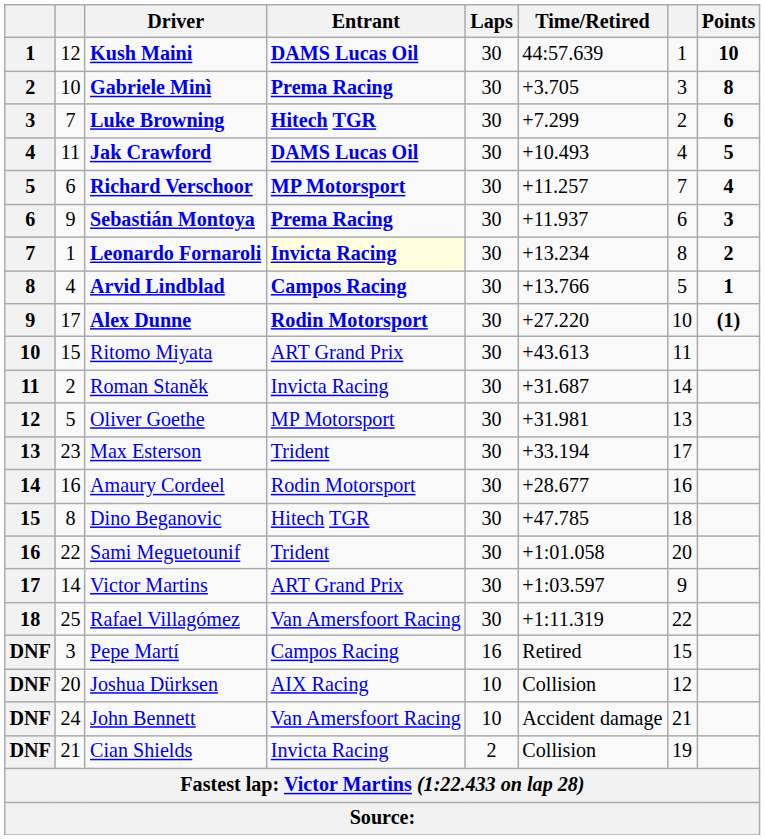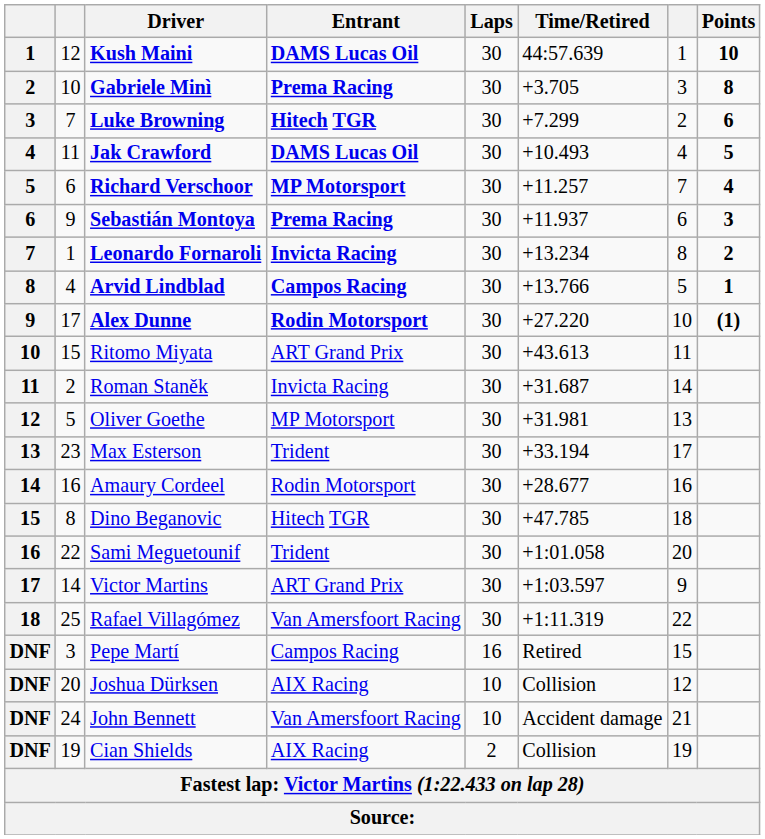 <table class="wikitable" style="font-size:85%">
 <tr>
 <th scope="col"></th>
 <th scope="col"></th>
 <th scope="col">Driver</th>
 <th scope="col">Entrant</th>
 <th scope="col">Laps</th>
 <th scope="col">Time/Retired</th>
 <th scope="col"></th>
 <th scope="col">Points</th>
 </tr>
 <tr>
 <th>1</th>
 <td align="center">12</td>
 <td> <strong><a href='#'>Kush Maini</a></strong></td>
 <td><strong><a href='#'>DAMS Lucas Oil</a></strong></td>
 <td align="center">30</td>
 <td>44:57.639</td>
 <td align="center">1</td>
 <td align="center"><strong>10</strong></td>
 </tr>
 <tr>
 <th>2</th>
 <td align="center">10</td>
 <td> <strong><a href='#'>Gabriele Minì</a></strong></td>
 <td><strong><a href='#'>Prema Racing</a></strong></td>
 <td align="center">30</td>
 <td>+3.705</td>
 <td align="center">3</td>
 <td align="center"><strong>8</strong></td>
 </tr>
 <tr>
 <th>3</th>
 <td align="center">7</td>
 <td> <strong><a href='#'>Luke Browning</a></strong></td>
 <td><strong><a href='#'>Hitech</a> <a href='#'>TGR</a></strong></td>
 <td align="center">30</td>
 <td>+7.299</td>
 <td align="center">2</td>
 <td align="center"><strong>6</strong></td>
 </tr>
 <tr>
 <th>4</th>
 <td align="center">11</td>
 <td> <strong><a href='#'>Jak Crawford</a></strong></td>
 <td><strong><a href='#'>DAMS Lucas Oil</a></strong></td>
 <td align="center">30</td>
 <td>+10.493</td>
 <td align="center">4</td>
 <td align="center"><strong>5</strong></td>
 </tr>
 <tr>
 <th>5</th>
 <td align="center">6</td>
 <td> <strong><a href='#'>Richard Verschoor</a></strong></td>
 <td><strong><a href='#'>MP Motorsport</a></strong></td>
 <td align="center">30</td>
 <td>+11.257</td>
 <td align="center">7</td>
 <td align="center"><strong>4</strong></td>
 </tr>
 <tr>
 <th>6</th>
 <td align="center">9</td>
 <td> <strong><a href='#'>Sebastián Montoya</a></strong></td>
 <td><strong><a href='#'>Prema Racing</a></strong></td>
 <td align="center">30</td>
 <td>+11.937</td>
 <td align="center">6</td>
 <td align="center"><strong>3</strong></td>
 </tr>
 <tr>
 <th>7</th>
 <td align="center">1</td>
 <td> <strong><a href='#'>Leonardo Fornaroli</a></strong></td>
-<td style="background: lightyellow;"><strong><a href='#'>Invicta Racing</a></strong></td>
+<td><strong><a href='#'>Invicta Racing</a></strong></td>
 <td align="center">30</td>
 <td>+13.234</td>
 <td align="center">8</td>
 <td align="center"><strong>2</strong></td>
 </tr>
 <tr>
 <th>8</th>
 <td align="center">4</td>
 <td> <strong><a href='#'>Arvid Lindblad</a></strong></td>
 <td><strong><a href='#'>Campos Racing</a></strong></td>
 <td align="center">30</td>
 <td>+13.766</td>
 <td align="center">5</td>
 <td align="center"><strong>1</strong></td>
 </tr>
 <tr>
 <th>9</th>
 <td align="center">17</td>
 <td> <strong><a href='#'>Alex Dunne</a></strong></td>
 <td><strong><a href='#'>Rodin Motorsport</a></strong></td>
 <td align="center">30</td>
 <td>+27.220</td>
 <td align="center">10</td>
 <td align="center"><strong>(1)</strong></td>
 </tr>
 <tr>
 <th>10</th>
 <td align="center">15</td>
 <td> <a href='#'>Ritomo Miyata</a></td>
 <td><a href='#'>ART Grand Prix</a></td>
 <td align="center">30</td>
 <td>+43.613</td>
 <td align="center">11</td>
 <td align="center"></td>
 </tr>
 <tr>
 <th>11</th>
 <td align="center">2</td>
 <td> <a href='#'>Roman Staněk</a></td>
 <td><a href='#'>Invicta Racing</a></td>
 <td align="center">30</td>
 <td>+31.687</td>
 <td align="center">14</td>
 <td align="center"></td>
 </tr>
 <tr>
 <th>12</th>
 <td align="center">5</td>
 <td> <a href='#'>Oliver Goethe</a></td>
 <td><a href='#'>MP Motorsport</a></td>
 <td align="center">30</td>
 <td>+31.981</td>
 <td align="center">13</td>
 <td></td>
 </tr>
 <tr>
 <th>13</th>
 <td align="center">23</td>
 <td> <a href='#'>Max Esterson</a></td>
 <td><a href='#'>Trident</a></td>
 <td align="center">30</td>
 <td>+33.194</td>
 <td align="center">17</td>
 <td align="center"></td>
 </tr>
 <tr>
 <th>14</th>
 <td align="center">16</td>
 <td> <a href='#'>Amaury Cordeel</a></td>
 <td><a href='#'>Rodin Motorsport</a></td>
 <td align="center">30</td>
 <td>+28.677</td>
 <td align="center">16</td>
 <td></td>
 </tr>
 <tr>
 <th>15</th>
 <td align="center">8</td>
 <td> <a href='#'>Dino Beganovic</a></td>
 <td><a href='#'>Hitech</a> <a href='#'>TGR</a></td>
 <td align="center">30</td>
 <td>+47.785</td>
 <td align="center">18</td>
 <td></td>
 </tr>
 <tr>
 <th>16</th>
 <td align="center">22</td>
 <td> <a href='#'>Sami Meguetounif</a></td>
 <td><a href='#'>Trident</a></td>
 <td align="center">30</td>
 <td>+1:01.058</td>
 <td align="center">20</td>
 <td></td>
 </tr>
 <tr>
 <th>17</th>
 <td align="center">14</td>
 <td> <a href='#'>Victor Martins</a></td>
 <td><a href='#'>ART Grand Prix</a></td>
 <td align="center">30</td>
 <td>+1:03.597</td>
 <td align="center">9</td>
 <td align="center"></td>
 </tr>
 <tr>
 <th>18</th>
 <td align="center">25</td>
 <td> <a href='#'>Rafael Villagómez</a></td>
 <td><a href='#'>Van Amersfoort Racing</a></td>
 <td align="center">30</td>
 <td>+1:11.319</td>
 <td align="center">22</td>
 <td></td>
 </tr>
 <tr>
 <th>DNF</th>
 <td align="center">3</td>
 <td> <a href='#'>Pepe Martí</a></td>
 <td><a href='#'>Campos Racing</a></td>
 <td align="center">16</td>
 <td>Retired</td>
 <td align="center">15</td>
 <td align="center"></td>
 </tr>
 <tr>
 <th>DNF</th>
 <td align="center">20</td>
 <td> <a href='#'>Joshua Dürksen</a></td>
 <td><a href='#'>AIX Racing</a></td>
 <td align="center">10</td>
 <td>Collision</td>
 <td align="center">12</td>
 <td></td>
 </tr>
 <tr>
 <th>DNF</th>
 <td align="center">24</td>
 <td> <a href='#'>John Bennett</a></td>
 <td><a href='#'>Van Amersfoort Racing</a></td>
 <td align="center">10</td>
 <td>Accident damage</td>
 <td align="center">21</td>
 <td align="center"></td>
 </tr>
 <tr>
 <th>DNF</th>
-<td align="center">21</td>
+<td align="center">19</td>
 <td> <a href='#'>Cian Shields</a></td>
-<td><a href='#'>Invicta Racing</a></td>
+<td><a href='#'>AIX Racing</a></td>
 <td align="center">2</td>
 <td>Collision</td>
 <td align="center">19</td>
 <td align="“center”"></td>
 </tr>
 <tr>
 <th colspan="8">Fastest lap: <strong></strong> <a href='#'>Victor Martins</a> <em>(1:22.433 on lap 28)</em></th>
 </tr>
 <tr>
 <th colspan="8">Source:</th>
 </tr>
 </table>
